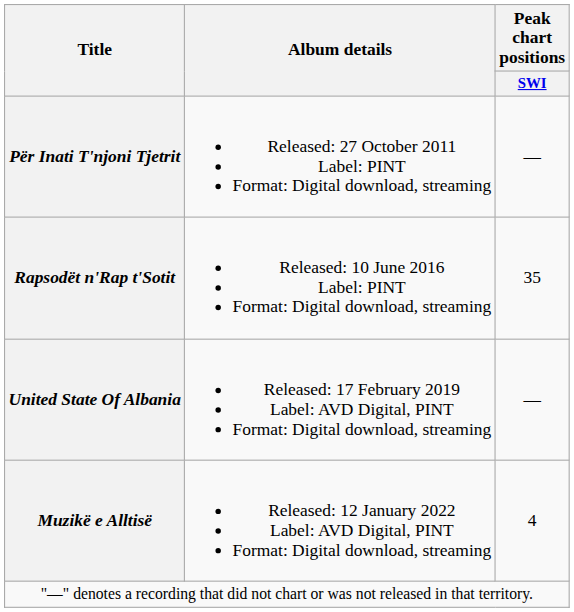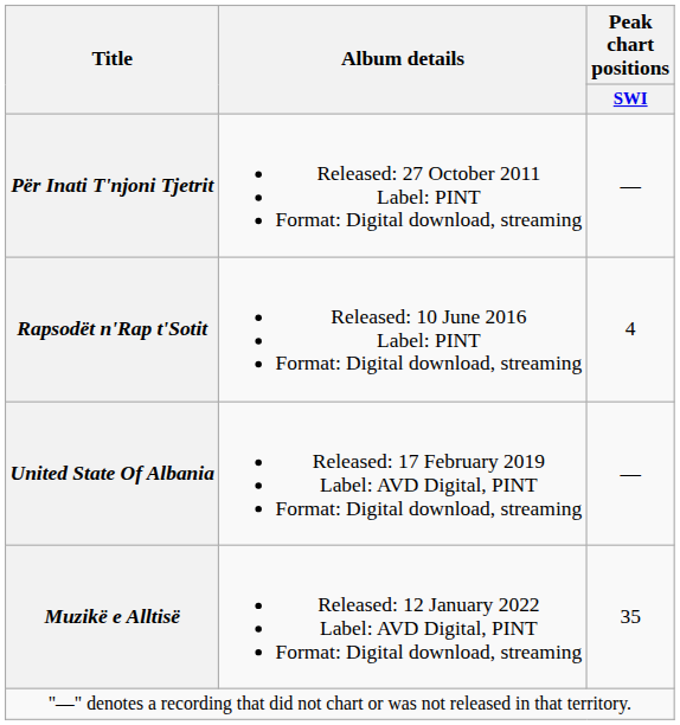 <table class="wikitable plainrowheaders" style="text-align:center;">
 <tr>
 <th scope="col" rowspan="2">Title</th>
 <th scope="col" rowspan="2">Album details</th>
 <th scope="col" colspan="1">Peak chart positions</th>
 </tr>
 <tr>
 <th style="width:3em; font-size:85%;"><a href='#'>SWI</a><br></th>
 </tr>
 <tr>
 <th scope="row"><em>Për Inati T'njoni Tjetrit</em><br></th>
 <td><br><ul><li>Released: 27 October 2011</li><li>Label: PINT</li><li>Format: Digital download, streaming</li></ul></td>
 <td>—</td>
 </tr>
 <tr>
 <th scope="row"><em>Rapsodët n'Rap t'Sotit</em><br></th>
 <td><br><ul><li>Released: 10 June 2016</li><li>Label: PINT</li><li>Format: Digital download, streaming</li></ul></td>
-<td>35</td>
+<td>4</td>
 </tr>
 <tr>
 <th scope="row"><em>United State Of Albania</em><br></th>
 <td><br><ul><li>Released: 17 February 2019</li><li>Label: AVD Digital, PINT</li><li>Format: Digital download, streaming</li></ul></td>
 <td>—</td>
 </tr>
 <tr>
 <th scope="row"><em>Muzikë e Alltisë</em><br></th>
 <td><br><ul><li>Released: 12 January 2022</li><li>Label: AVD Digital, PINT</li><li>Format: Digital download, streaming</li></ul></td>
-<td>4</td>
+<td>35</td>
 </tr>
 <tr>
 <td colspan="11" style="font-size:90%">"—" denotes a recording that did not chart or was not released in that territory.</td>
 </tr>
 </table>
